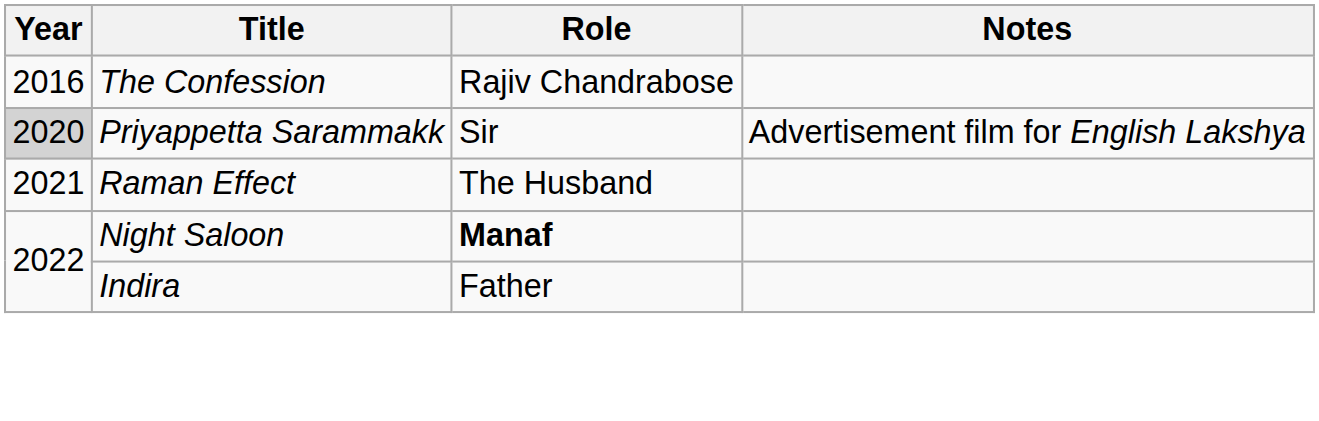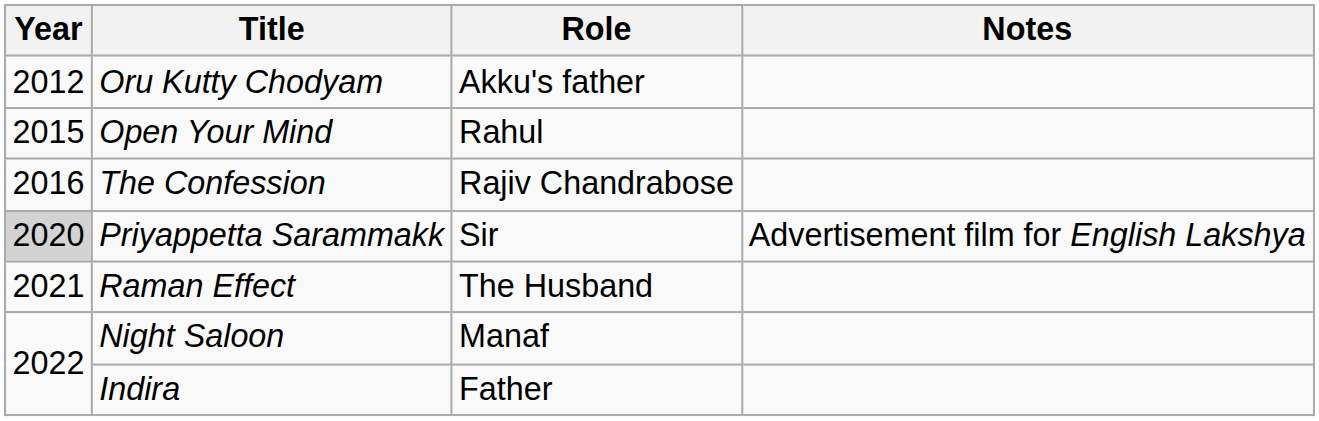 <table class="wikitable">
 <tr>
 <th>Year</th>
 <th>Title</th>
 <th>Role</th>
 <th>Notes</th>
+</tr>
+<tr>
+<td>2012</td>
+<td><em>Oru Kutty Chodyam</em></td>
+<td>Akku's father</td>
+<td></td>
+</tr>
+<tr>
+<td>2015</td>
+<td><em>Open Your Mind</em></td>
+<td>Rahul</td>
+<td></td>
 </tr>
 <tr>
 <td>2016</td>
 <td><em>The Confession</em></td>
 <td>Rajiv Chandrabose</td>
 <td></td>
 </tr>
 <tr>
 <td style="background: lightgrey;">2020</td>
 <td><em>Priyappetta Sarammakk</em></td>
 <td>Sir</td>
 <td>Advertisement film for <em>English Lakshya</em></td>
 </tr>
 <tr>
 <td>2021</td>
 <td><em>Raman Effect</em></td>
 <td>The Husband</td>
 <td></td>
 </tr>
 <tr>
 <td rowspan="2">2022</td>
 <td><em>Night Saloon</em></td>
-<td><strong>Manaf</strong></td>
+<td>Manaf</td>
 <td></td>
 </tr>
 <tr>
 <td><em>Indira</em></td>
 <td>Father</td>
 <td></td>
 </tr>
 </table>
